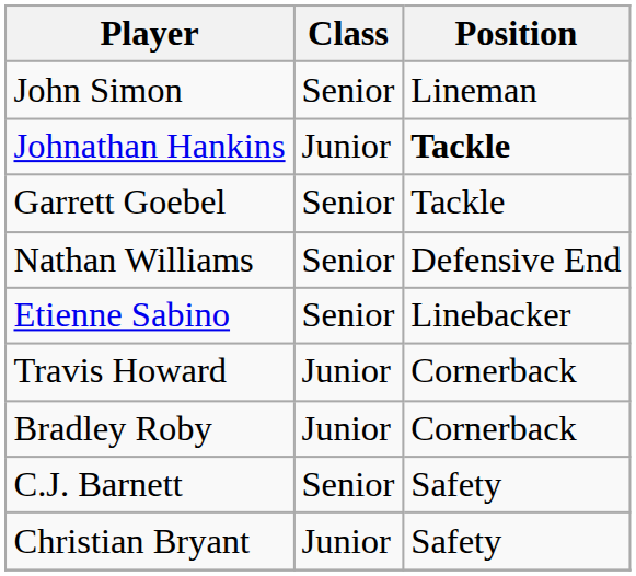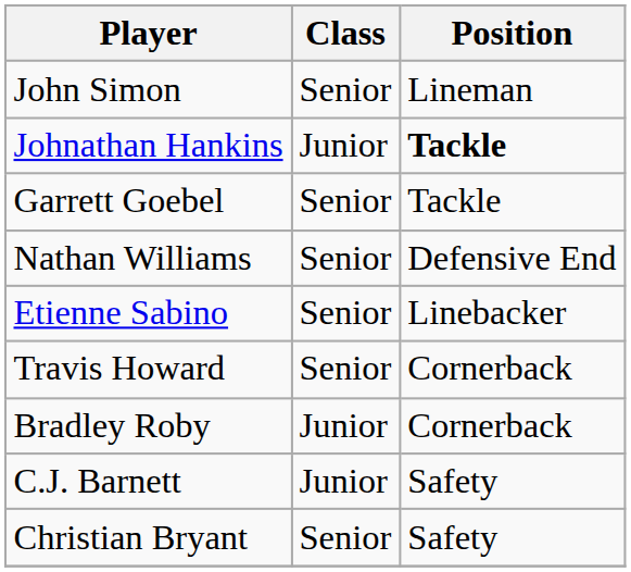 <table class="wikitable" border="1">
 <tr ;>
 <th>Player</th>
 <th>Class</th>
 <th>Position</th>
 </tr>
 <tr>
 <td>John Simon</td>
 <td>Senior</td>
 <td>Lineman</td>
 </tr>
 <tr>
 <td><a href='#'>Johnathan Hankins</a></td>
 <td>Junior</td>
 <td><strong>Tackle</strong></td>
 </tr>
 <tr>
 <td>Garrett Goebel</td>
 <td>Senior</td>
 <td>Tackle</td>
 </tr>
 <tr>
 <td>Nathan Williams</td>
 <td>Senior</td>
 <td>Defensive End</td>
 </tr>
 <tr>
 <td><a href='#'>Etienne Sabino</a></td>
 <td>Senior</td>
 <td>Linebacker</td>
 </tr>
 <tr>
 <td>Travis Howard</td>
-<td>Junior</td>
+<td>Senior</td>
 <td>Cornerback</td>
 </tr>
 <tr>
 <td>Bradley Roby</td>
 <td>Junior</td>
 <td>Cornerback</td>
 </tr>
 <tr>
 <td>C.J. Barnett</td>
-<td>Senior</td>
+<td>Junior</td>
 <td>Safety</td>
 </tr>
 <tr>
 <td>Christian Bryant</td>
-<td>Junior</td>
+<td>Senior</td>
 <td>Safety</td>
 </tr>
 <tr>
 </tr>
 </table>
